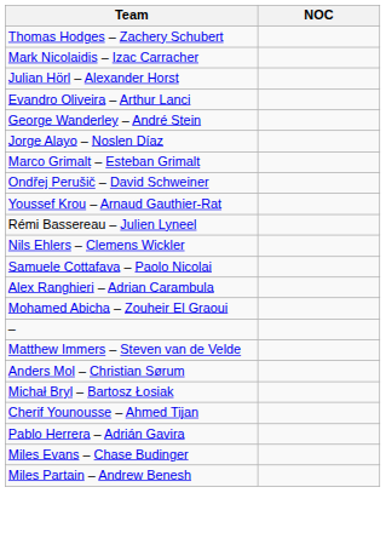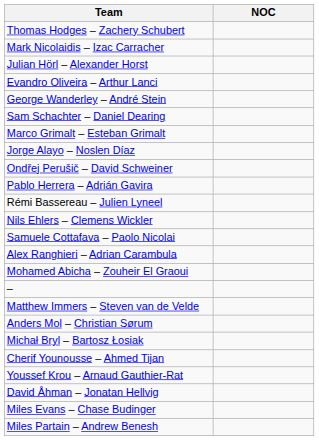 <table class="wikitable">
 <tr>
 <th width=300>Team</th>
 <th width=140>NOC</th>
 </tr>
 <tr>
 <td><a href='#'>Thomas Hodges</a> – <a href='#'>Zachery Schubert</a></td>
 <td></td>
 </tr>
 <tr>
 <td><a href='#'>Mark Nicolaidis</a> – <a href='#'>Izac Carracher</a></td>
 <td></td>
 </tr>
 <tr>
 <td><a href='#'>Julian Hörl</a> – <a href='#'>Alexander Horst</a></td>
 <td></td>
 </tr>
 <tr>
 <td><a href='#'>Evandro Oliveira</a> – <a href='#'>Arthur Lanci</a></td>
 <td></td>
 </tr>
 <tr>
 <td><a href='#'>George Wanderley</a> – <a href='#'>André Stein</a></td>
 <td></td>
 </tr>
 <tr>
-<td><a href='#'>Jorge Alayo</a> – <a href='#'>Noslen Díaz</a></td>
+<td><a href='#'>Sam Schachter</a> – <a href='#'>Daniel Dearing</a></td>
 <td></td>
 </tr>
 <tr>
 <td><a href='#'>Marco Grimalt</a> – <a href='#'>Esteban Grimalt</a></td>
 <td></td>
 </tr>
 <tr>
+<td><a href='#'>Jorge Alayo</a> – <a href='#'>Noslen Díaz</a></td>
+<td></td>
+</tr>
+<tr>
 <td><a href='#'>Ondřej Perušič</a> – <a href='#'>David Schweiner</a></td>
 <td></td>
 </tr>
 <tr>
-<td><a href='#'>Youssef Krou</a> – <a href='#'>Arnaud Gauthier-Rat</a></td>
+<td><a href='#'>Pablo Herrera</a> – <a href='#'>Adrián Gavira</a></td>
 <td></td>
 </tr>
 <tr>
 <td>Rémi Bassereau – <a href='#'>Julien Lyneel</a></td>
 <td></td>
 </tr>
 <tr>
 <td><a href='#'>Nils Ehlers</a> – <a href='#'>Clemens Wickler</a></td>
 <td></td>
 </tr>
 <tr>
 <td><a href='#'>Samuele Cottafava</a> – <a href='#'>Paolo Nicolai</a></td>
 <td></td>
 </tr>
 <tr>
 <td><a href='#'>Alex Ranghieri</a> – <a href='#'>Adrian Carambula</a></td>
 <td></td>
 </tr>
 <tr>
 <td><a href='#'>Mohamed Abicha</a> – <a href='#'>Zouheir El Graoui</a></td>
 <td></td>
 </tr>
 <tr>
 <td> – </td>
 <td></td>
 </tr>
 <tr>
 <td><a href='#'>Matthew Immers</a> – <a href='#'>Steven van de Velde</a></td>
 <td></td>
 </tr>
 <tr>
 <td><a href='#'>Anders Mol</a> – <a href='#'>Christian Sørum</a></td>
 <td></td>
 </tr>
 <tr>
 <td><a href='#'>Michał Bryl</a> – <a href='#'>Bartosz Łosiak</a></td>
 <td></td>
 </tr>
 <tr>
 <td><a href='#'>Cherif Younousse</a> – <a href='#'>Ahmed Tijan</a></td>
 <td></td>
 </tr>
 <tr>
-<td><a href='#'>Pablo Herrera</a> – <a href='#'>Adrián Gavira</a></td>
+<td><a href='#'>Youssef Krou</a> – <a href='#'>Arnaud Gauthier-Rat</a></td>
+<td></td>
+</tr>
+<tr>
+<td><a href='#'>David Åhman</a> – <a href='#'>Jonatan Hellvig</a></td>
 <td></td>
 </tr>
 <tr>
 <td><a href='#'>Miles Evans</a> – <a href='#'>Chase Budinger</a></td>
 <td></td>
 </tr>
 <tr>
 <td><a href='#'>Miles Partain</a> – <a href='#'>Andrew Benesh</a></td>
 <td></td>
 </tr>
 </table>
